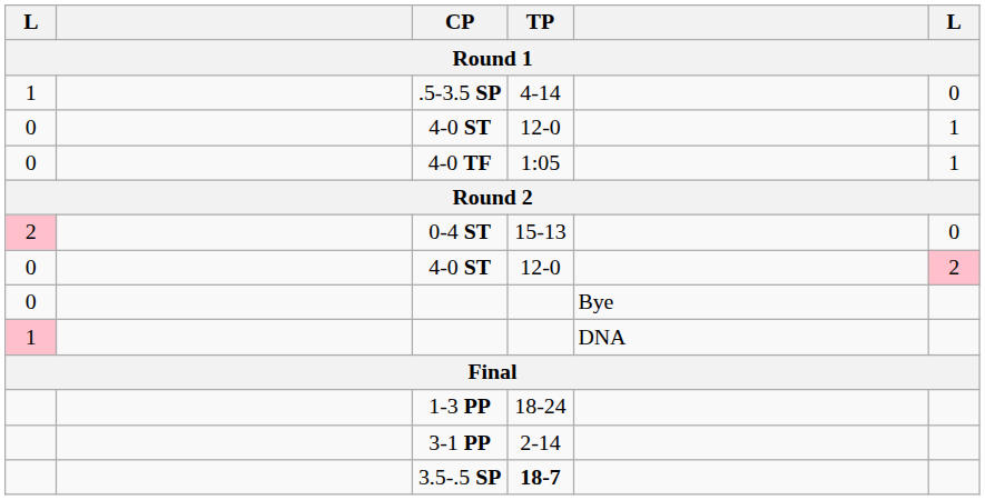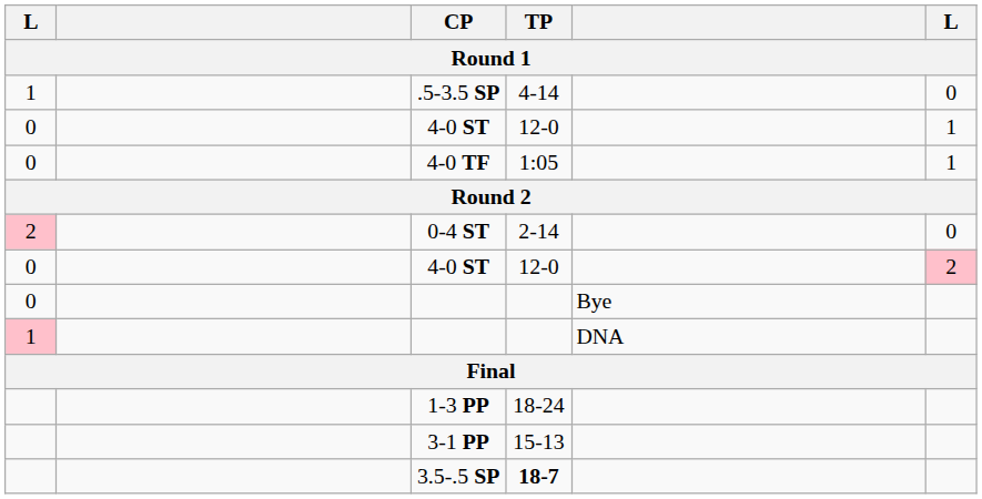 <table class="wikitable" style="text-align: center;" |>
 <tr>
 <th width="30">L</th>
 <th width="250"></th>
 <th width="62">CP</th>
 <th width="40">TP</th>
 <th width="250"></th>
 <th width="30">L</th>
 </tr>
 <tr>
 <th colspan="7">Round 1</th>
 </tr>
 <tr>
 <td>1</td>
 <td style="text-align:left;"></td>
 <td>.5-3.5 <strong>SP</strong></td>
 <td>4-14</td>
 <td style="text-align:left;"><strong></strong></td>
 <td>0</td>
 </tr>
 <tr>
 <td>0</td>
 <td style="text-align:left;"><strong></strong></td>
 <td>4-0 <strong>ST</strong></td>
 <td>12-0</td>
 <td style="text-align:left;"></td>
 <td>1</td>
 </tr>
 <tr>
 <td>0</td>
 <td style="text-align:left;"><strong></strong></td>
 <td>4-0 <strong>TF</strong></td>
 <td>1:05</td>
 <td style="text-align:left;"></td>
 <td>1</td>
 </tr>
 <tr>
 <th colspan="7">Round 2</th>
 </tr>
 <tr>
 <td bgcolor=pink>2</td>
 <td style="text-align:left;"></td>
 <td>0-4 <strong>ST</strong></td>
-<td>15-13</td>
+<td>2-14</td>
 <td style="text-align:left;"><strong></strong></td>
 <td>0</td>
 </tr>
 <tr>
 <td>0</td>
 <td style="text-align:left;"><strong></strong></td>
 <td>4-0 <strong>ST</strong></td>
 <td>12-0</td>
 <td style="text-align:left;"></td>
 <td bgcolor=pink>2</td>
 </tr>
 <tr>
 <td>0</td>
 <td style="text-align:left;"><strong></strong></td>
 <td></td>
 <td></td>
 <td style="text-align:left;">Bye</td>
 <td></td>
 </tr>
 <tr>
 <td bgcolor=pink>1</td>
 <td style="text-align:left;"></td>
 <td></td>
 <td></td>
 <td style="text-align:left;">DNA</td>
 <td></td>
 </tr>
 <tr>
 <th colspan="7">Final</th>
 </tr>
 <tr>
 <td></td>
 <td style="text-align:left;"></td>
 <td>1-3 <strong>PP</strong></td>
 <td>18-24</td>
 <td style="text-align:left;"><strong></strong></td>
 <td></td>
 </tr>
 <tr>
 <td></td>
 <td style="text-align:left;"><strong></strong></td>
 <td>3-1 <strong>PP</strong></td>
-<td>2-14</td>
+<td>15-13</td>
 <td style="text-align:left;"></td>
 <td></td>
 </tr>
 <tr>
 <td></td>
 <td style="text-align:left;"><strong></strong></td>
 <td>3.5-.5 <strong>SP</strong></td>
 <td><strong>18-7</strong></td>
 <td style="text-align:left;"></td>
 <td></td>
 </tr>
 </table>
